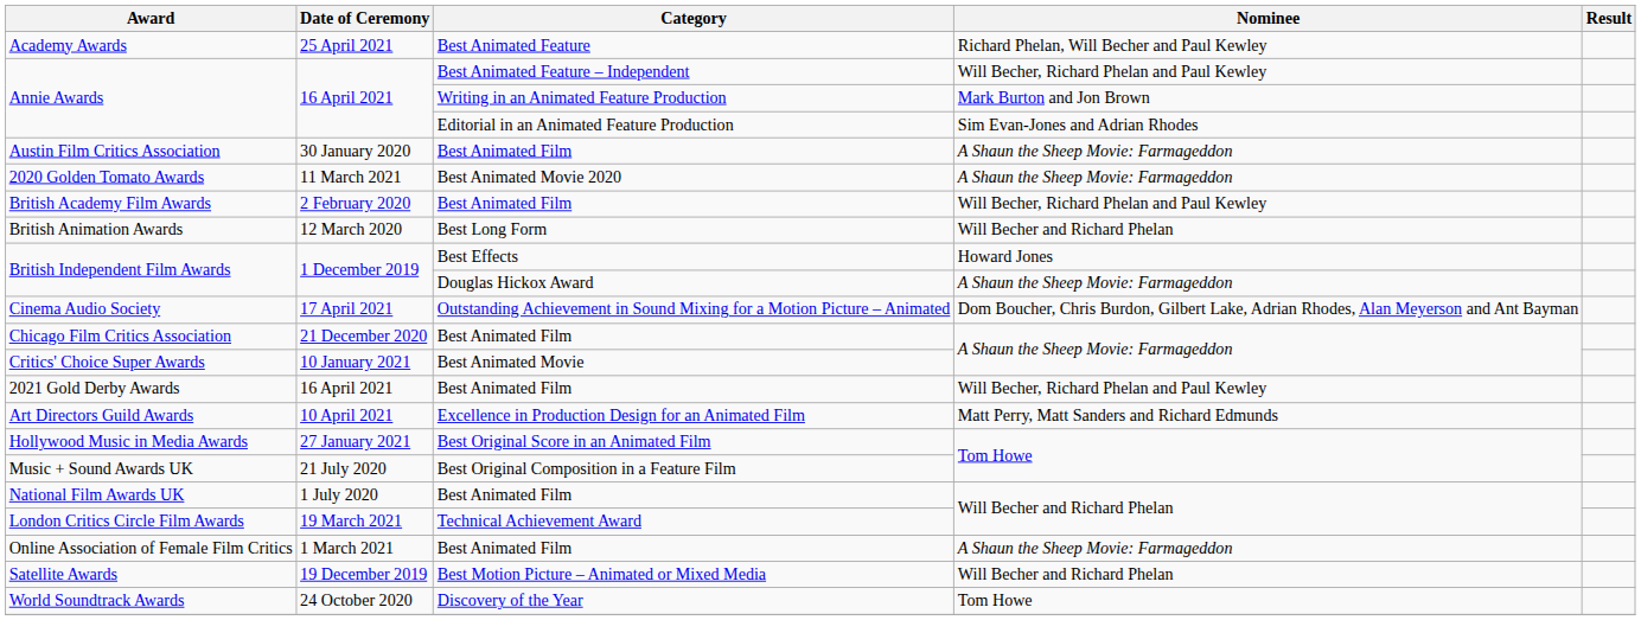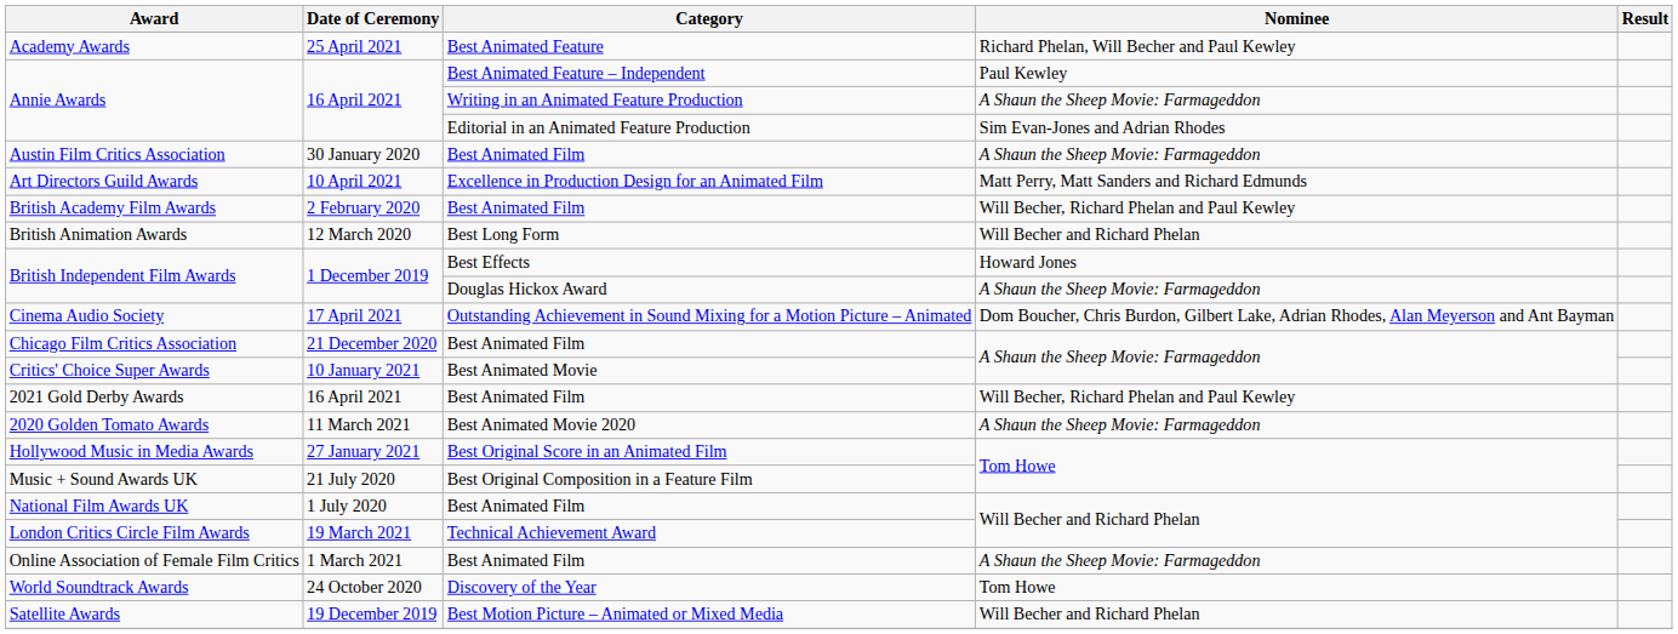 <table class="wikitable sortable">
 <tr>
 <th>Award</th>
 <th>Date of Ceremony</th>
 <th>Category</th>
 <th>Nominee</th>
 <th>Result</th>
 </tr>
 <tr>
 <td><a href='#'>Academy Awards</a></td>
 <td><a href='#'>25 April 2021</a></td>
 <td><a href='#'>Best Animated Feature</a></td>
 <td>Richard Phelan, Will Becher and Paul Kewley</td>
 <td></td>
 </tr>
 <tr>
 <td rowspan="3"><a href='#'>Annie Awards</a></td>
 <td rowspan="3"><a href='#'>16 April 2021</a></td>
 <td><a href='#'>Best Animated Feature – Independent</a></td>
-<td>Will Becher, Richard Phelan and Paul Kewley</td>
+<td>Paul Kewley</td>
 <td></td>
 </tr>
 <tr>
 <td><a href='#'>Writing in an Animated Feature Production</a></td>
-<td><a href='#'>Mark Burton</a> and Jon Brown</td>
+<td><em>A Shaun the Sheep Movie: Farmageddon</em></td>
 <td></td>
 </tr>
 <tr>
 <td>Editorial in an Animated Feature Production</td>
 <td>Sim Evan-Jones and Adrian Rhodes</td>
 <td></td>
 </tr>
 <tr>
 <td><a href='#'>Austin Film Critics Association</a></td>
 <td>30 January 2020</td>
 <td><a href='#'>Best Animated Film</a></td>
 <td><em>A Shaun the Sheep Movie: Farmageddon</em></td>
 <td></td>
 </tr>
 <tr>
-<td><a href='#'>2020 Golden Tomato Awards</a></td>
-<td>11 March 2021</td>
-<td>Best Animated Movie 2020</td>
-<td><em>A Shaun the Sheep Movie: Farmageddon</em></td>
+<td><a href='#'>Art Directors Guild Awards</a></td>
+<td><a href='#'>10 April 2021</a></td>
+<td><a href='#'>Excellence in Production Design for an Animated Film</a></td>
+<td>Matt Perry, Matt Sanders and Richard Edmunds</td>
 <td></td>
 </tr>
 <tr>
 <td><a href='#'>British Academy Film Awards</a></td>
 <td><a href='#'>2 February 2020</a></td>
 <td><a href='#'>Best Animated Film</a></td>
 <td>Will Becher, Richard Phelan and Paul Kewley</td>
 <td></td>
 </tr>
 <tr>
 <td>British Animation Awards</td>
 <td>12 March 2020</td>
 <td>Best Long Form</td>
 <td>Will Becher and Richard Phelan</td>
 <td></td>
 </tr>
 <tr>
 <td rowspan="2"><a href='#'>British Independent Film Awards</a></td>
 <td rowspan="2"><a href='#'>1 December 2019</a></td>
 <td>Best Effects</td>
 <td>Howard Jones</td>
 <td></td>
 </tr>
 <tr>
 <td>Douglas Hickox Award</td>
 <td><em>A Shaun the Sheep Movie: Farmageddon</em></td>
 <td></td>
 </tr>
 <tr>
 <td><a href='#'>Cinema Audio Society</a></td>
 <td><a href='#'>17 April 2021</a></td>
 <td><a href='#'>Outstanding Achievement in Sound Mixing for a Motion Picture – Animated</a></td>
 <td>Dom Boucher, Chris Burdon, Gilbert Lake, Adrian Rhodes, <a href='#'>Alan Meyerson</a> and Ant Bayman</td>
 <td></td>
 </tr>
 <tr>
 <td><a href='#'>Chicago Film Critics Association</a></td>
 <td><a href='#'>21 December 2020</a></td>
 <td>Best Animated Film</td>
 <td rowspan="2"><em>A Shaun the Sheep Movie: Farmageddon</em></td>
 <td></td>
 </tr>
 <tr>
 <td><a href='#'>Critics' Choice Super Awards</a></td>
 <td><a href='#'>10 January 2021</a></td>
 <td>Best Animated Movie</td>
 <td></td>
 </tr>
 <tr>
 <td>2021 Gold Derby Awards</td>
 <td>16 April 2021</td>
 <td>Best Animated Film</td>
 <td>Will Becher, Richard Phelan and Paul Kewley</td>
 <td></td>
 </tr>
 <tr>
-<td><a href='#'>Art Directors Guild Awards</a></td>
-<td><a href='#'>10 April 2021</a></td>
-<td><a href='#'>Excellence in Production Design for an Animated Film</a></td>
-<td>Matt Perry, Matt Sanders and Richard Edmunds</td>
+<td><a href='#'>2020 Golden Tomato Awards</a></td>
+<td>11 March 2021</td>
+<td>Best Animated Movie 2020</td>
+<td><em>A Shaun the Sheep Movie: Farmageddon</em></td>
 <td></td>
 </tr>
 <tr>
 <td><a href='#'>Hollywood Music in Media Awards</a></td>
 <td><a href='#'>27 January 2021</a></td>
 <td><a href='#'>Best Original Score in an Animated Film</a></td>
 <td rowspan="2"><a href='#'>Tom Howe</a></td>
 <td></td>
 </tr>
 <tr>
 <td>Music + Sound Awards UK</td>
 <td>21 July 2020</td>
 <td>Best Original Composition in a Feature Film</td>
 <td></td>
 </tr>
 <tr>
 <td><a href='#'>National Film Awards UK</a></td>
 <td>1 July 2020</td>
 <td>Best Animated Film</td>
 <td rowspan="2">Will Becher and Richard Phelan</td>
 <td></td>
 </tr>
 <tr>
 <td><a href='#'>London Critics Circle Film Awards</a></td>
 <td><a href='#'>19 March 2021</a></td>
 <td><a href='#'>Technical Achievement Award</a></td>
 <td></td>
 </tr>
 <tr>
 <td>Online Association of Female Film Critics</td>
 <td>1 March 2021</td>
 <td>Best Animated Film</td>
 <td><em>A Shaun the Sheep Movie: Farmageddon</em></td>
 <td></td>
 </tr>
 <tr>
+<td><a href='#'>World Soundtrack Awards</a></td>
+<td>24 October 2020</td>
+<td><a href='#'>Discovery of the Year</a></td>
+<td>Tom Howe</td>
+<td></td>
+</tr>
+<tr>
 <td><a href='#'>Satellite Awards</a></td>
 <td><a href='#'>19 December 2019</a></td>
 <td><a href='#'>Best Motion Picture – Animated or Mixed Media</a></td>
 <td>Will Becher and Richard Phelan</td>
 <td></td>
 </tr>
 <tr>
-<td><a href='#'>World Soundtrack Awards</a></td>
-<td>24 October 2020</td>
-<td><a href='#'>Discovery of the Year</a></td>
-<td>Tom Howe</td>
-<td></td>
-</tr>
-<tr>
 </tr>
 </table>
